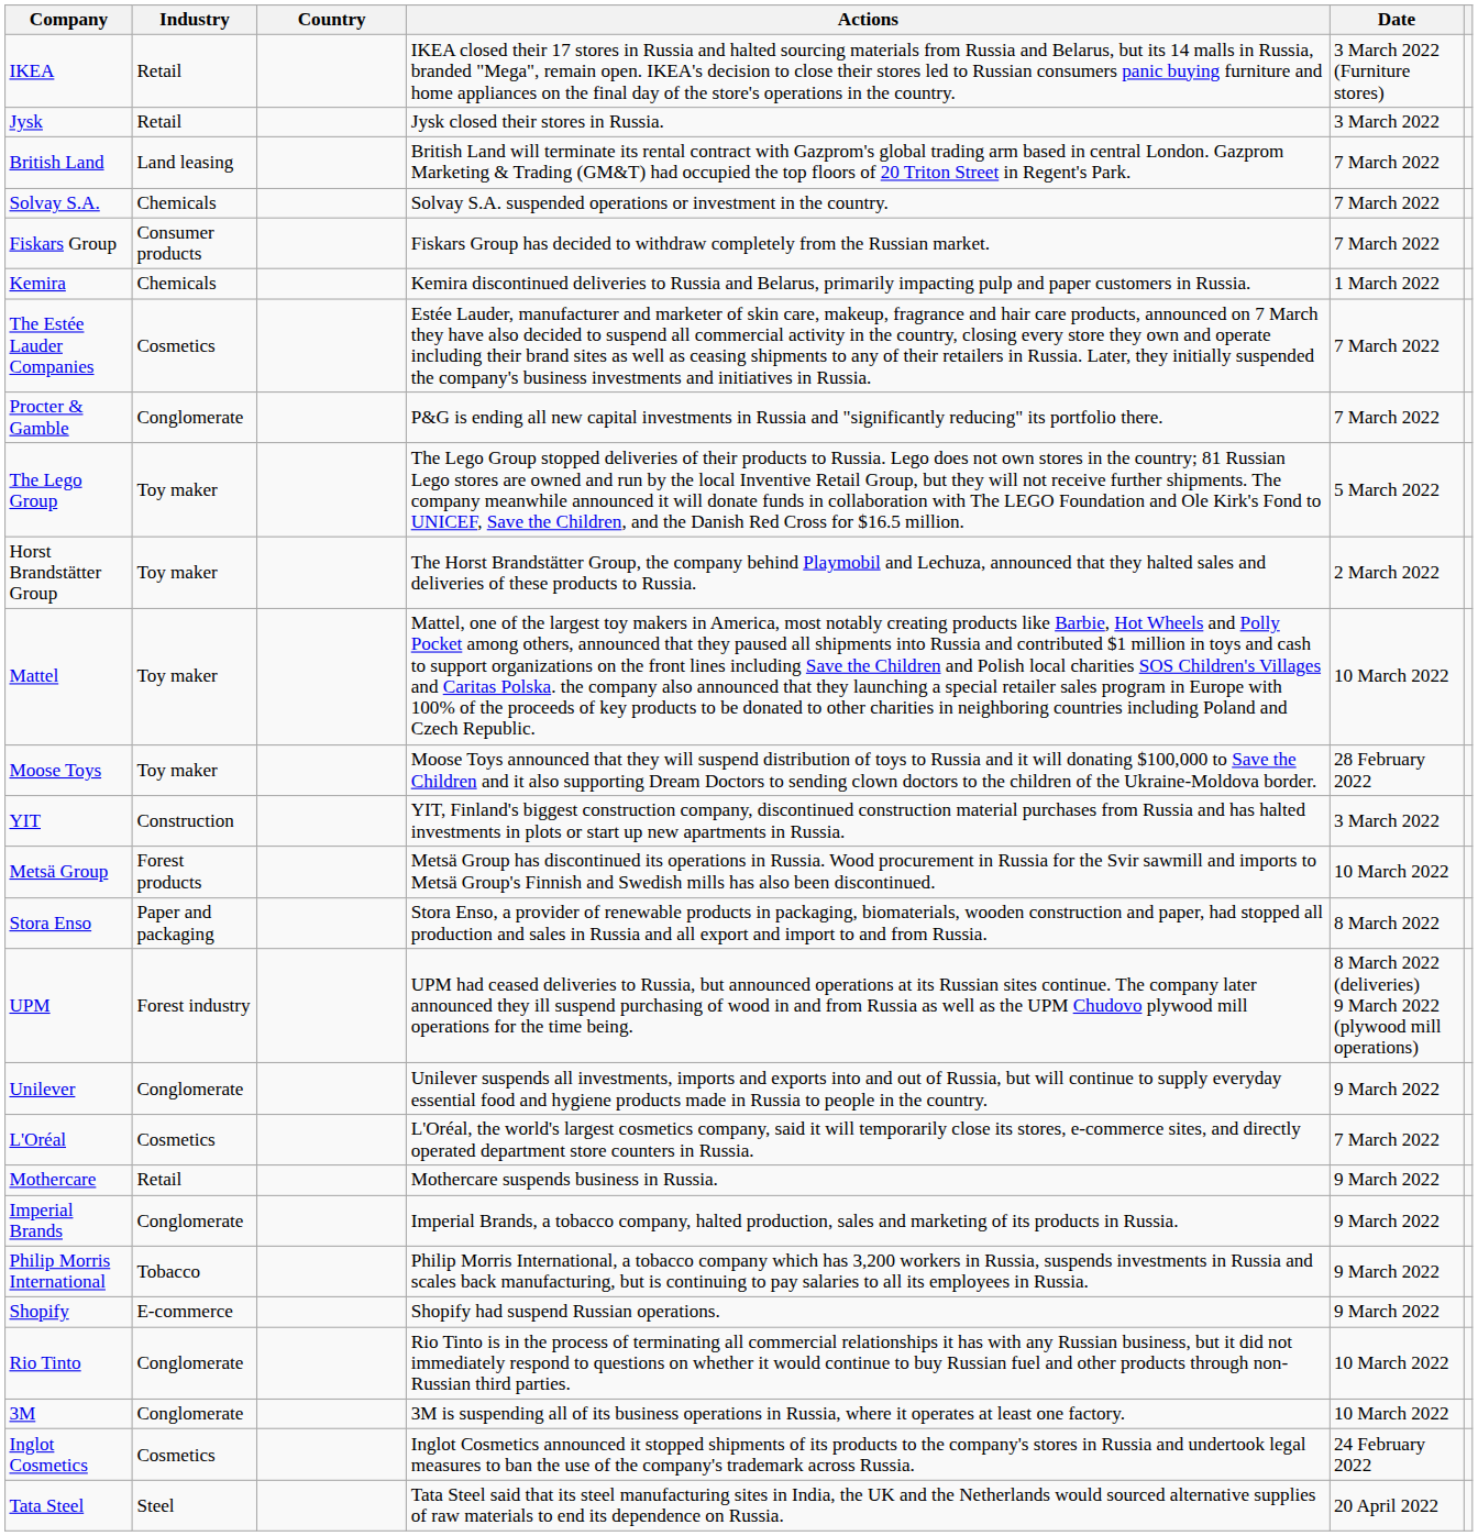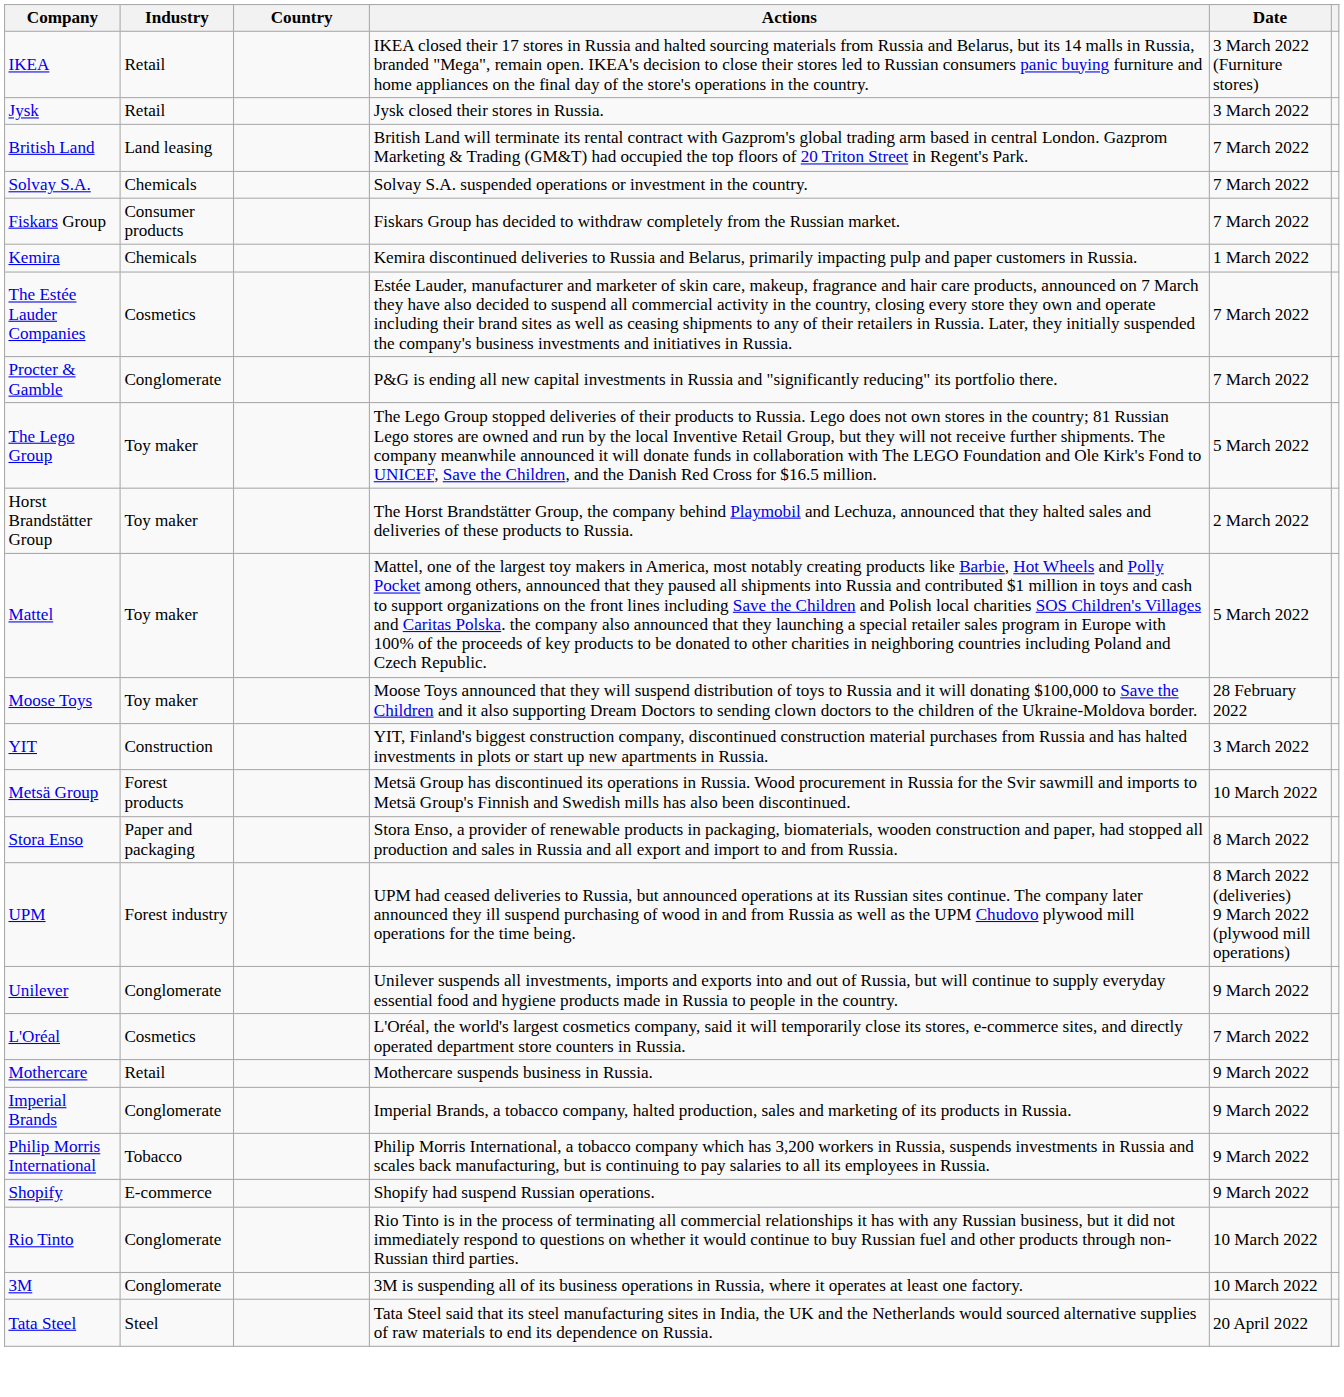 <table class="wikitable sortable">
 <tr>
 <th>Company</th>
 <th>Industry</th>
 <th width=120px>Country</th>
 <th>Actions</th>
 <th data-sort-type=date>Date</th>
 <th class="unsortable"></th>
 </tr>
 <tr>
 <td><a href='#'>IKEA</a></td>
 <td>Retail</td>
 <td></td>
 <td>IKEA closed their 17 stores in Russia and halted sourcing materials from Russia and Belarus, but its 14 malls in Russia, branded "Mega", remain open. IKEA's decision to close their stores led to Russian consumers <a href='#'>panic buying</a> furniture and home appliances on the final day of the store's operations in the country.</td>
 <td>3 March 2022 (Furniture stores)</td>
 <td></td>
 </tr>
 <tr>
 <td><a href='#'>Jysk</a></td>
 <td>Retail</td>
 <td></td>
 <td>Jysk closed their stores in Russia.</td>
 <td>3 March 2022</td>
 <td></td>
 </tr>
 <tr>
 <td><a href='#'>British Land</a></td>
 <td>Land leasing</td>
 <td></td>
 <td>British Land will terminate its rental contract with Gazprom's global trading arm based in central London. Gazprom Marketing & Trading (GM&T) had occupied the top floors of <a href='#'>20 Triton Street</a> in Regent's Park.</td>
 <td>7 March 2022</td>
 <td></td>
 </tr>
 <tr>
 <td><a href='#'>Solvay S.A.</a></td>
 <td>Chemicals</td>
 <td></td>
 <td>Solvay S.A. suspended operations or investment in the country.</td>
 <td>7 March 2022</td>
 <td></td>
 </tr>
 <tr>
 <td><a href='#'>Fiskars</a> Group</td>
 <td>Consumer products</td>
 <td></td>
 <td>Fiskars Group has decided to withdraw completely from the Russian market.</td>
 <td>7 March 2022</td>
 <td></td>
 </tr>
 <tr>
 <td><a href='#'>Kemira</a></td>
 <td>Chemicals</td>
 <td></td>
 <td>Kemira discontinued deliveries to Russia and Belarus, primarily impacting pulp and paper customers in Russia.</td>
 <td>1 March 2022</td>
 <td></td>
 </tr>
 <tr>
 <td><a href='#'>The Estée Lauder Companies</a></td>
 <td>Cosmetics</td>
 <td></td>
 <td>Estée Lauder, manufacturer and marketer of skin care, makeup, fragrance and hair care products, announced on 7 March they have also decided to suspend all commercial activity in the country, closing every store they own and operate including their brand sites as well as ceasing shipments to any of their retailers in Russia. Later, they initially suspended the company's business investments and initiatives in Russia.</td>
 <td>7 March 2022</td>
 <td></td>
 </tr>
 <tr>
 <td><a href='#'>Procter & Gamble</a></td>
 <td>Conglomerate</td>
 <td></td>
 <td>P&G is ending all new capital investments in Russia and "significantly reducing" its portfolio there.</td>
 <td>7 March 2022</td>
 <td></td>
 </tr>
 <tr>
 <td><a href='#'>The Lego Group</a></td>
 <td>Toy maker</td>
 <td></td>
 <td>The Lego Group stopped deliveries of their products to Russia. Lego does not own stores in the country; 81 Russian Lego stores are owned and run by the local Inventive Retail Group, but they will not receive further shipments. The company meanwhile announced it will donate funds in collaboration with The LEGO Foundation and Ole Kirk's Fond to <a href='#'>UNICEF</a>, <a href='#'>Save the Children</a>, and the Danish Red Cross for $16.5 million.</td>
 <td>5 March 2022</td>
 <td></td>
 </tr>
 <tr>
 <td>Horst Brandstätter Group</td>
 <td>Toy maker</td>
 <td></td>
 <td>The Horst Brandstätter Group, the company behind <a href='#'>Playmobil</a> and Lechuza, announced that they halted sales and deliveries of these products to Russia.</td>
 <td>2 March 2022</td>
 <td></td>
 </tr>
 <tr>
 <td><a href='#'>Mattel</a></td>
 <td>Toy maker</td>
 <td></td>
 <td>Mattel, one of the largest toy makers in America, most notably creating products like <a href='#'>Barbie</a>, <a href='#'>Hot Wheels</a> and <a href='#'>Polly Pocket</a> among others, announced that they paused all shipments into Russia and contributed $1 million in toys and cash to support organizations on the front lines including <a href='#'>Save the Children</a> and Polish local charities <a href='#'>SOS Children's Villages</a> and <a href='#'>Caritas Polska</a>. the company also announced that they launching a special retailer sales program in Europe with 100% of the proceeds of key products to be donated to other charities in neighboring countries including Poland and Czech Republic.</td>
-<td>10 March 2022</td>
+<td>5 March 2022</td>
 <td></td>
 </tr>
 <tr>
 <td><a href='#'>Moose Toys</a></td>
 <td>Toy maker</td>
 <td></td>
 <td>Moose Toys announced that they will suspend distribution of toys to Russia and it will donating $100,000 to <a href='#'>Save the Children</a> and it also supporting Dream Doctors to sending clown doctors to the children of the Ukraine-Moldova border.</td>
 <td>28 February 2022</td>
 <td></td>
 </tr>
 <tr>
 <td><a href='#'>YIT</a></td>
 <td>Construction</td>
 <td></td>
 <td>YIT, Finland's biggest construction company, discontinued construction material purchases from Russia and has halted investments in plots or start up new apartments in Russia.</td>
 <td>3 March 2022</td>
 <td></td>
 </tr>
 <tr>
 <td><a href='#'>Metsä Group</a></td>
 <td>Forest products</td>
 <td></td>
 <td>Metsä Group has discontinued its operations in Russia. Wood procurement in Russia for the Svir sawmill and imports to Metsä Group's Finnish and Swedish mills has also been discontinued.</td>
 <td>10 March 2022</td>
 <td></td>
 </tr>
 <tr>
 <td><a href='#'>Stora Enso</a></td>
 <td>Paper and packaging</td>
 <td></td>
 <td>Stora Enso, a provider of renewable products in packaging, biomaterials, wooden construction and paper, had stopped all production and sales in Russia and all export and import to and from Russia.</td>
 <td>8 March 2022</td>
 <td></td>
 </tr>
 <tr>
 <td><a href='#'>UPM</a></td>
 <td>Forest industry</td>
 <td></td>
 <td>UPM had ceased deliveries to Russia, but announced operations at its Russian sites continue. The company later announced they ill suspend purchasing of wood in and from Russia as well as the UPM <a href='#'>Chudovo</a> plywood mill operations for the time being.</td>
 <td>8 March 2022 (deliveries) <br> 9 March 2022 (plywood mill operations)</td>
 <td></td>
 </tr>
 <tr>
 <td><a href='#'>Unilever</a></td>
 <td>Conglomerate</td>
 <td><br></td>
 <td>Unilever suspends all investments, imports and exports into and out of Russia, but will continue to supply everyday essential food and hygiene products made in Russia to people in the country.</td>
 <td>9 March 2022</td>
 <td></td>
 </tr>
 <tr>
 <td><a href='#'>L'Oréal</a></td>
 <td>Cosmetics</td>
 <td></td>
 <td>L'Oréal, the world's largest cosmetics company, said it will temporarily close its stores, e-commerce sites, and directly operated department store counters in Russia.</td>
 <td>7 March 2022</td>
 <td></td>
 </tr>
 <tr>
 <td><a href='#'>Mothercare</a></td>
 <td>Retail</td>
 <td></td>
 <td>Mothercare suspends business in Russia.</td>
 <td>9 March 2022</td>
 <td></td>
 </tr>
 <tr>
 <td><a href='#'>Imperial Brands</a></td>
 <td>Conglomerate</td>
 <td></td>
 <td>Imperial Brands, a tobacco company, halted production, sales and marketing of its products in Russia.</td>
 <td>9 March 2022</td>
 <td></td>
 </tr>
 <tr>
 <td><a href='#'>Philip Morris International</a></td>
 <td>Tobacco</td>
 <td></td>
 <td>Philip Morris International, a tobacco company which has 3,200 workers in Russia, suspends investments in Russia and scales back manufacturing, but is continuing to pay salaries to all its employees in Russia.</td>
 <td>9 March 2022</td>
 <td></td>
 </tr>
 <tr>
 <td><a href='#'>Shopify</a></td>
 <td>E-commerce</td>
 <td></td>
 <td>Shopify had suspend Russian operations.</td>
 <td>9 March 2022</td>
 <td></td>
 </tr>
 <tr>
 <td><a href='#'>Rio Tinto</a></td>
 <td>Conglomerate</td>
 <td><br></td>
 <td>Rio Tinto is in the process of terminating all commercial relationships it has with any Russian business, but it did not immediately respond to questions on whether it would continue to buy Russian fuel and other products through non-Russian third parties.</td>
 <td>10 March 2022</td>
 <td></td>
 </tr>
 <tr>
 <td><a href='#'>3M</a></td>
 <td>Conglomerate</td>
 <td></td>
 <td>3M is suspending all of its business operations in Russia, where it operates at least one factory.</td>
 <td>10 March 2022</td>
 <td></td>
 </tr>
 <tr>
-<td><a href='#'>Inglot Cosmetics</a></td>
-<td>Cosmetics</td>
-<td></td>
-<td>Inglot Cosmetics announced it stopped shipments of its products to the company's stores in Russia and undertook legal measures to ban the use of the company's trademark across Russia.</td>
-<td>24 February 2022</td>
-<td></td>
-</tr>
-<tr>
 <td><a href='#'>Tata Steel</a></td>
 <td>Steel</td>
 <td></td>
 <td>Tata Steel said that its steel manufacturing sites in India, the UK and the Netherlands would sourced alternative supplies of raw materials to end its dependence on Russia.</td>
 <td>20 April 2022</td>
 <td></td>
 </tr>
 </table>
